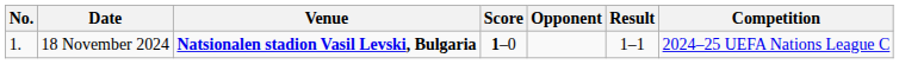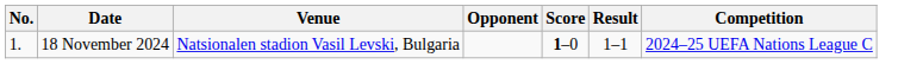 <table class="wikitable">
 <tr>
 <th>No.</th>
 <th>Date</th>
 <th>Venue</th>
+<th>Opponent</th>
 <th>Score</th>
-<th>Opponent</th>
 <th>Result</th>
 <th>Competition</th>
 </tr>
 <tr>
 <td>1.</td>
 <td>18 November 2024</td>
-<td><strong><a href='#'>Natsionalen stadion Vasil Levski</a>, Bulgaria</strong></td>
+<td><a href='#'>Natsionalen stadion Vasil Levski</a>, Bulgaria</td>
+<td></td>
 <td align="center"><strong>1</strong>–0</td>
-<td></td>
 <td align="center">1–1</td>
 <td><a href='#'>2024–25 UEFA Nations League C</a></td>
 </tr>
 </table>
